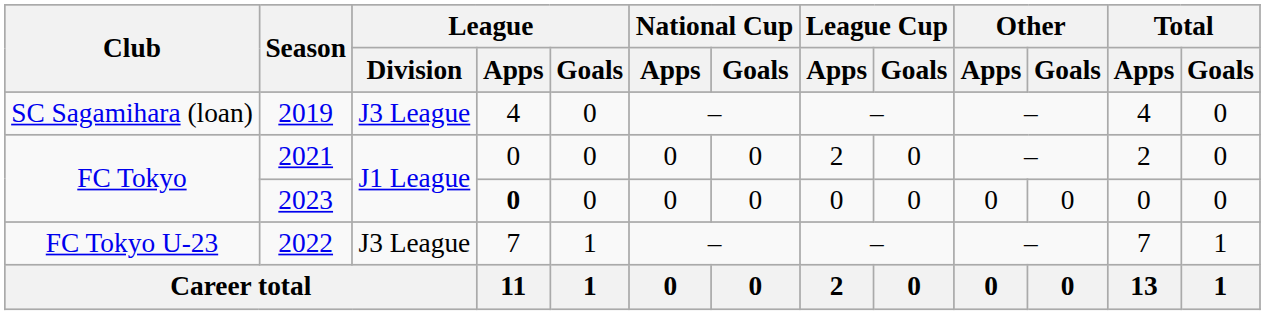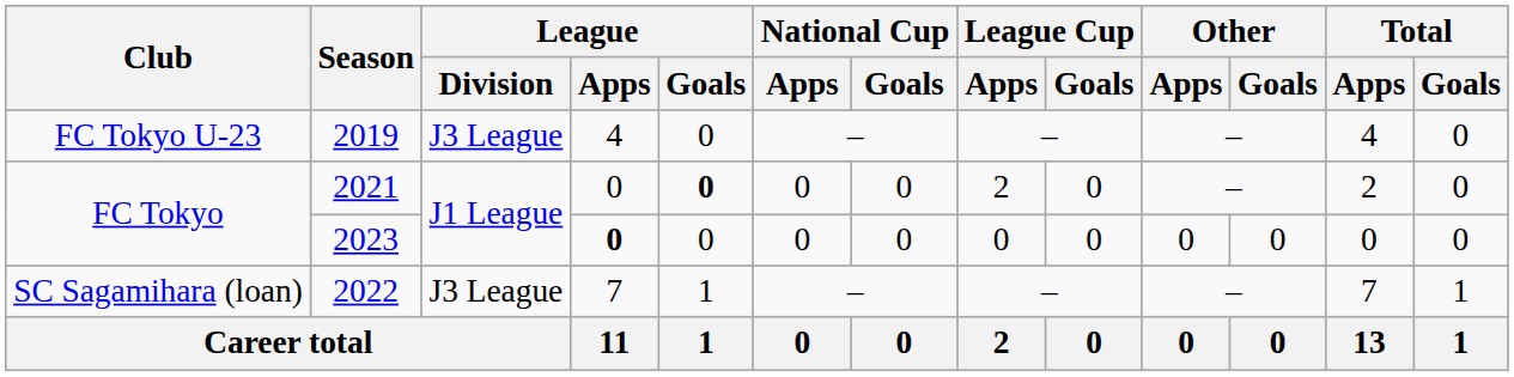 <table class="wikitable" style="text-align: center">
 <tr>
 <th rowspan="2">Club</th>
 <th rowspan="2">Season</th>
 <th colspan="3">League</th>
 <th colspan="2">National Cup</th>
 <th colspan="2">League Cup</th>
 <th colspan="2">Other</th>
 <th colspan="2">Total</th>
 </tr>
 <tr>
 <th>Division</th>
 <th>Apps</th>
 <th>Goals</th>
 <th>Apps</th>
 <th>Goals</th>
 <th>Apps</th>
 <th>Goals</th>
 <th>Apps</th>
 <th>Goals</th>
 <th>Apps</th>
 <th>Goals</th>
 </tr>
 <tr>
-<td><a href='#'>SC Sagamihara</a> (loan)</td>
+<td><a href='#'>FC Tokyo U-23</a></td>
 <td><a href='#'>2019</a></td>
 <td><a href='#'>J3 League</a></td>
 <td>4</td>
 <td>0</td>
 <td colspan="2">–</td>
 <td colspan="2">–</td>
 <td colspan="2">–</td>
 <td>4</td>
 <td>0</td>
 </tr>
 <tr>
 <td rowspan="2"><a href='#'>FC Tokyo</a></td>
 <td><a href='#'>2021</a></td>
 <td rowspan="2"><a href='#'>J1 League</a></td>
 <td>0</td>
-<td>0</td>
+<td><strong>0</strong></td>
 <td>0</td>
 <td>0</td>
 <td>2</td>
 <td>0</td>
 <td colspan="2">–</td>
 <td>2</td>
 <td>0</td>
 </tr>
 <tr>
 <td><a href='#'>2023</a></td>
 <td><strong>0</strong></td>
 <td>0</td>
 <td>0</td>
 <td>0</td>
 <td>0</td>
 <td>0</td>
 <td>0</td>
 <td>0</td>
 <td>0</td>
 <td>0</td>
 </tr>
 <tr>
-<td><a href='#'>FC Tokyo U-23</a></td>
+<td><a href='#'>SC Sagamihara</a> (loan)</td>
 <td><a href='#'>2022</a></td>
 <td>J3 League</td>
 <td>7</td>
 <td>1</td>
 <td colspan="2">–</td>
 <td colspan="2">–</td>
 <td colspan="2">–</td>
 <td>7</td>
 <td>1</td>
 </tr>
 <tr>
 <th colspan=3>Career total</th>
 <th>11</th>
 <th>1</th>
 <th>0</th>
 <th>0</th>
 <th>2</th>
 <th>0</th>
 <th>0</th>
 <th>0</th>
 <th>13</th>
 <th>1</th>
 </tr>
 </table>
